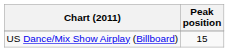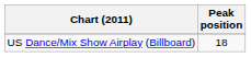 <table class="wikitable sortable" border="1">
 <tr>
 <th>Chart (2011)</th>
 <th>Peak<br>position</th>
 </tr>
 <tr>
 </tr>
 <tr>
 <td>US <a href='#'>Dance/Mix Show Airplay</a> (<a href='#'>Billboard</a>)</td>
-<td style="text-align:center;">15</td>
+<td style="text-align:center;">18</td>
 </tr>
 </table>
